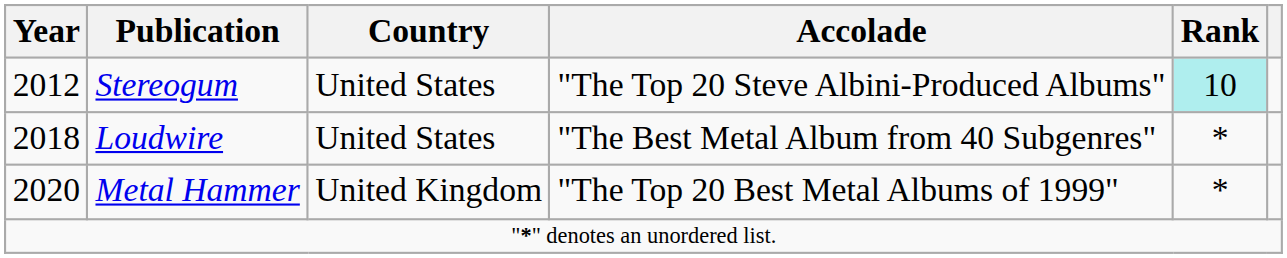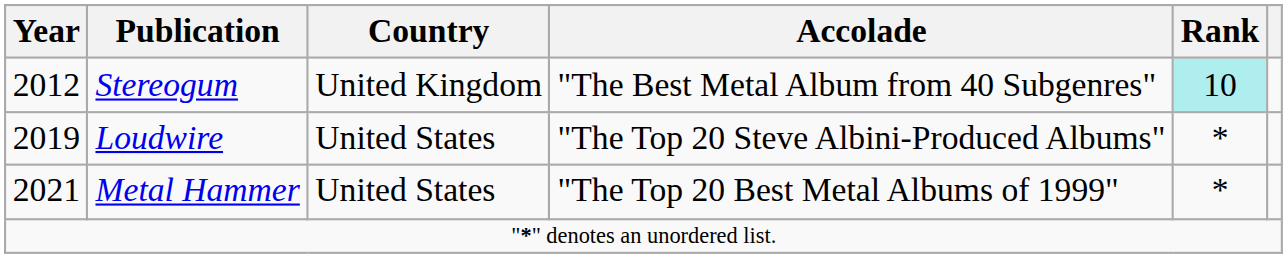 <table class="wikitable sortable" style="margin:0em 1em 1em 0pt">
 <tr>
 <th>Year</th>
 <th>Publication</th>
 <th>Country</th>
 <th>Accolade</th>
 <th>Rank</th>
 <th class=unsortable></th>
 </tr>
 <tr>
 <td align=center>2012</td>
 <td><em><a href='#'>Stereogum</a></em></td>
-<td>United States</td>
-<td>"The Top 20 Steve Albini-Produced Albums"</td>
+<td>United Kingdom</td>
+<td>"The Best Metal Album from 40 Subgenres"</td>
 <td align=center style="background: paleturquoise;">10</td>
 <td></td>
 </tr>
 <tr>
-<td align=center>2018</td>
+<td align=center>2019</td>
 <td><em><a href='#'>Loudwire</a></em></td>
 <td>United States</td>
-<td>"The Best Metal Album from 40 Subgenres"</td>
+<td>"The Top 20 Steve Albini-Produced Albums"</td>
 <td align=center>*</td>
 <td></td>
 </tr>
 <tr>
-<td align=center>2020</td>
+<td align=center>2021</td>
 <td><em><a href='#'>Metal Hammer</a></em></td>
-<td>United Kingdom</td>
+<td>United States</td>
 <td>"The Top 20 Best Metal Albums of 1999"</td>
 <td align=center>*</td>
 <td></td>
 </tr>
 <tr class="sortbottom">
 <td colspan=6 style=font-size:8pt; align=center>"<strong>*</strong>" denotes an unordered list.</td>
 </tr>
 </table>
